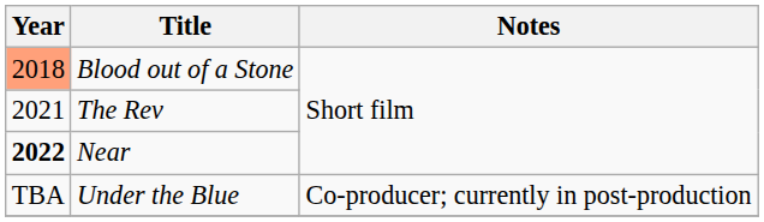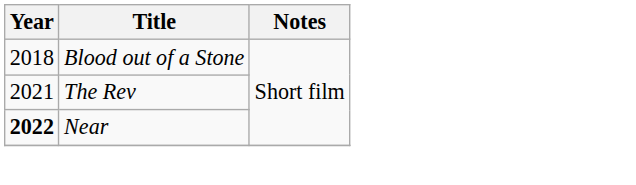 <table class="wikitable plainrowheaders sortable">
 <tr>
 <th scope="col">Year</th>
 <th scope="col">Title</th>
 <th class="unsortable">Notes</th>
 </tr>
 <tr>
-<td style="background: lightsalmon;">2018</td>
+<td>2018</td>
 <td><em>Blood out of a Stone</em></td>
 <td rowspan="3">Short film</td>
 </tr>
 <tr>
 <td>2021</td>
 <td><em>The Rev</em></td>
 </tr>
 <tr>
 <td><strong>2022</strong></td>
 <td><em>Near</em></td>
 </tr>
 <tr>
-<td>TBA</td>
-<td><em>Under the Blue</em></td>
-<td>Co-producer; currently in post-production</td>
-</tr>
-<tr>
 </tr>
 </table>
